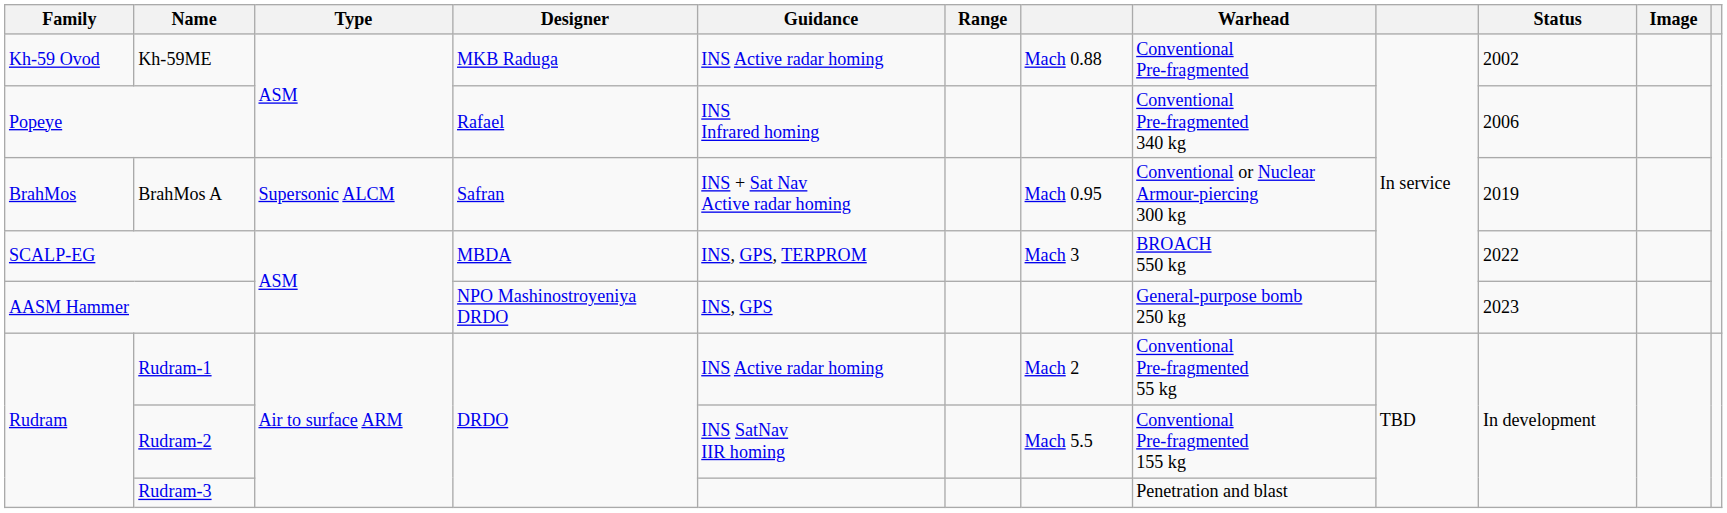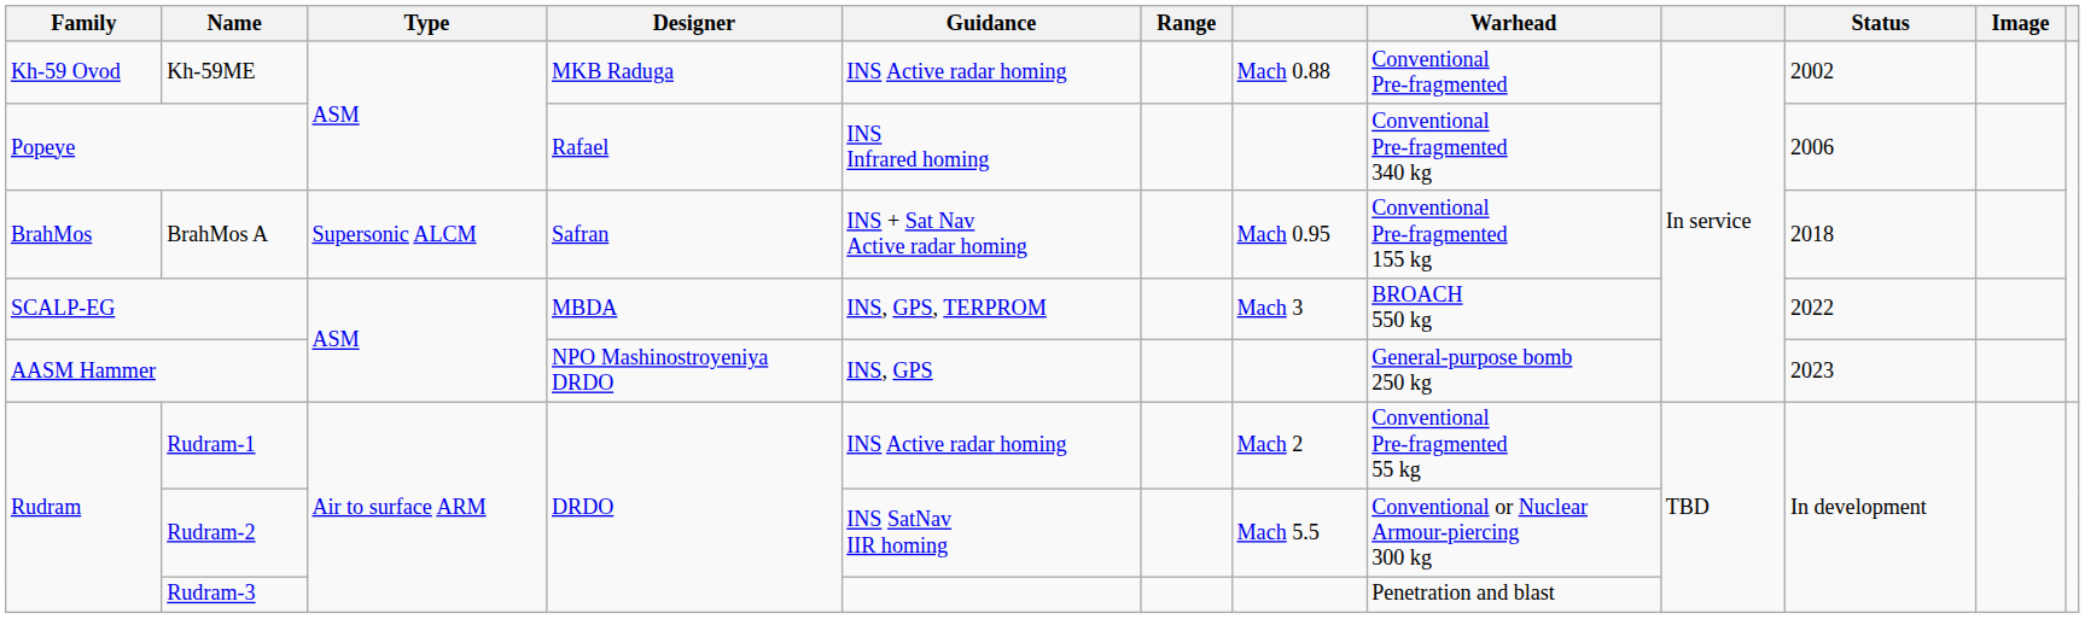 <table class="wikitable sortable" style="text-align:center|100px; font-size: 85%; width:95em;">
 <tr>
 <th>Family</th>
 <th>Name</th>
 <th>Type</th>
 <th>Designer</th>
 <th>Guidance</th>
 <th>Range</th>
 <th></th>
 <th>Warhead</th>
 <th></th>
 <th>Status</th>
 <th>Image</th>
 <th></th>
 </tr>
 <tr>
 <td><a href='#'>Kh-59 Ovod</a></td>
 <td>Kh-59ME</td>
 <td rowspan="2"><a href='#'>ASM</a></td>
 <td> <a href='#'>MKB Raduga</a></td>
 <td><a href='#'>INS</a> <a href='#'>Active radar homing</a></td>
 <td></td>
 <td><a href='#'>Mach</a> 0.88</td>
 <td><a href='#'>Conventional</a> <br> <a href='#'>Pre-fragmented</a></td>
 <td rowspan="5">In service</td>
 <td>2002</td>
 <td></td>
 <td rowspan="5"></td>
 </tr>
 <tr>
 <td colspan="2"><a href='#'>Popeye</a></td>
 <td> <a href='#'>Rafael</a></td>
 <td><a href='#'>INS</a> <br> <a href='#'>Infrared homing</a></td>
 <td></td>
 <td></td>
 <td><a href='#'>Conventional</a> <br> <a href='#'>Pre-fragmented</a> <br> 340 kg</td>
 <td>2006</td>
 <td></td>
 </tr>
 <tr>
 <td><a href='#'>BrahMos</a></td>
 <td>BrahMos A</td>
 <td><a href='#'>Supersonic</a> <a href='#'>ALCM</a></td>
 <td><a href='#'>Safran</a></td>
 <td><a href='#'>INS</a> + <a href='#'>Sat Nav</a> <br><a href='#'>Active radar homing</a></td>
 <td></td>
 <td><a href='#'>Mach</a> 0.95</td>
-<td><a href='#'>Conventional</a> or <a href='#'>Nuclear</a> <br> <a href='#'>Armour-piercing</a> <br> 300 kg</td>
-<td>2019</td>
+<td><a href='#'>Conventional</a> <br> <a href='#'>Pre-fragmented</a> <br> 155 kg</td>
+<td>2018</td>
 <td></td>
 </tr>
 <tr>
 <td colspan="2"><a href='#'>SCALP-EG</a></td>
 <td rowspan="2"><a href='#'>ASM</a></td>
 <td> <a href='#'>MBDA</a></td>
 <td><a href='#'>INS</a>, <a href='#'>GPS</a>, <a href='#'>TERPROM</a></td>
 <td></td>
 <td><a href='#'>Mach</a> 3</td>
 <td><a href='#'>BROACH</a> <br> 550 kg</td>
 <td>2022</td>
 <td></td>
 </tr>
 <tr>
 <td colspan="2"><a href='#'>AASM Hammer</a></td>
 <td> <a href='#'>NPO Mashinostroyeniya</a> <br>  <a href='#'>DRDO</a></td>
 <td><a href='#'>INS</a>, <a href='#'>GPS</a></td>
 <td></td>
 <td></td>
 <td><a href='#'>General-purpose bomb</a> <br> 250 kg</td>
 <td>2023</td>
 <td></td>
 </tr>
 <tr>
 <td rowspan="3"><a href='#'>Rudram</a></td>
 <td><a href='#'>Rudram-1</a></td>
 <td rowspan="3"><a href='#'>Air to surface</a> <a href='#'>ARM</a></td>
 <td rowspan="3"> <a href='#'>DRDO</a></td>
 <td><a href='#'>INS</a> <a href='#'>Active radar homing</a></td>
 <td></td>
 <td><a href='#'>Mach</a> 2</td>
 <td><a href='#'>Conventional</a> <br> <a href='#'>Pre-fragmented</a> <br> 55 kg</td>
 <td rowspan="3">TBD</td>
 <td rowspan="3">In development</td>
 <td rowspan="3"></td>
 <td rowspan="3"></td>
 </tr>
 <tr>
 <td><a href='#'>Rudram-2</a></td>
 <td><a href='#'>INS</a> <a href='#'>SatNav</a> <br> <a href='#'>IIR homing</a></td>
 <td></td>
 <td><a href='#'>Mach</a> 5.5</td>
-<td><a href='#'>Conventional</a> <br> <a href='#'>Pre-fragmented</a> <br> 155 kg</td>
+<td><a href='#'>Conventional</a> or <a href='#'>Nuclear</a> <br> <a href='#'>Armour-piercing</a> <br> 300 kg</td>
 </tr>
 <tr>
 <td><a href='#'>Rudram-3</a></td>
 <td></td>
 <td></td>
 <td></td>
 <td>Penetration and blast</td>
 </tr>
 </table>
